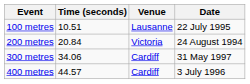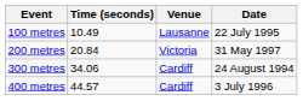 <table class="wikitable" style="border-collapse: collapse; font-size: 95%;">
 <tr>
 <th>Event</th>
 <th>Time (seconds)</th>
 <th>Venue</th>
 <th>Date</th>
 </tr>
 <tr>
 <td><a href='#'>100 metres</a></td>
-<td>10.51</td>
+<td>10.49</td>
 <td><a href='#'>Lausanne</a></td>
 <td>22 July 1995</td>
 </tr>
 <tr>
 <td><a href='#'>200 metres</a></td>
 <td>20.84</td>
 <td><a href='#'>Victoria</a></td>
-<td>24 August 1994</td>
+<td>31 May 1997</td>
 </tr>
 <tr>
 <td><a href='#'>300 metres</a></td>
 <td>34.06</td>
 <td><a href='#'>Cardiff</a></td>
-<td>31 May 1997</td>
+<td>24 August 1994</td>
 </tr>
 <tr>
 <td><a href='#'>400 metres</a></td>
 <td>44.57</td>
 <td><a href='#'>Cardiff</a></td>
 <td>3 July 1996</td>
 </tr>
 </table>
